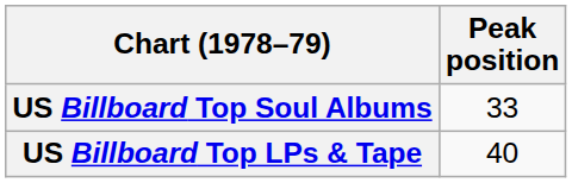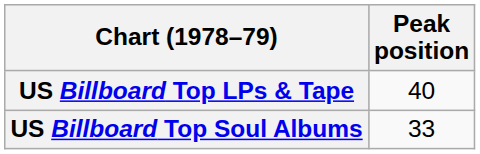 <table class="wikitable sortable plainrowheaders" style="text-align:center;">
 <tr>
 <th scope="col">Chart (1978–79)</th>
 <th scope="col">Peak<br>position</th>
 </tr>
 <tr>
+<th scope="row">US <a href='#'><em>Billboard</em> Top LPs & Tape</a></th>
+<td>40</td>
+</tr>
+<tr>
 <th scope="row">US <a href='#'><em>Billboard</em> Top Soul Albums</a></th>
 <td>33</td>
 </tr>
-<tr>
-<th scope="row">US <a href='#'><em>Billboard</em> Top LPs & Tape</a></th>
-<td>40</td>
-</tr>
 </table>
